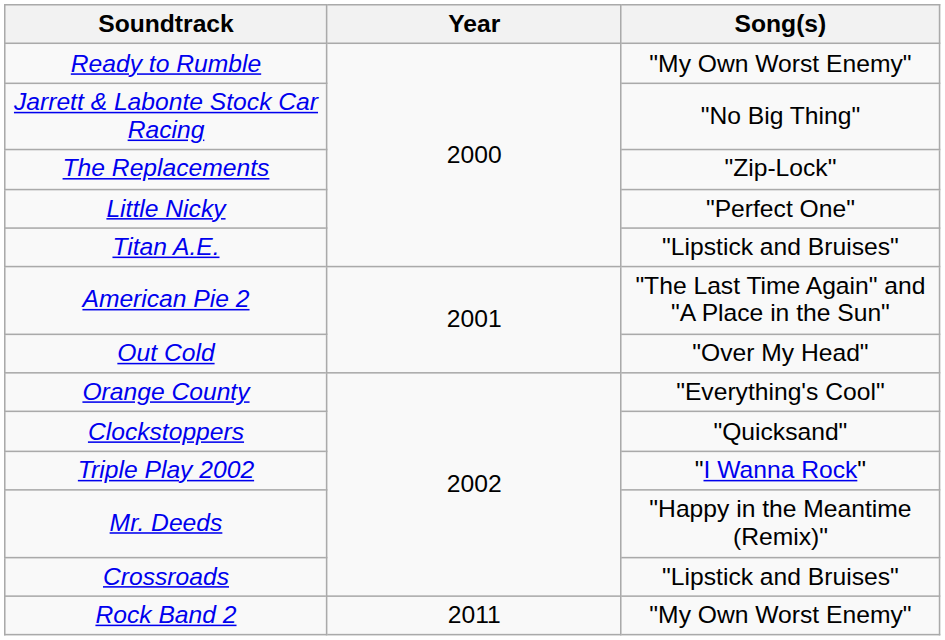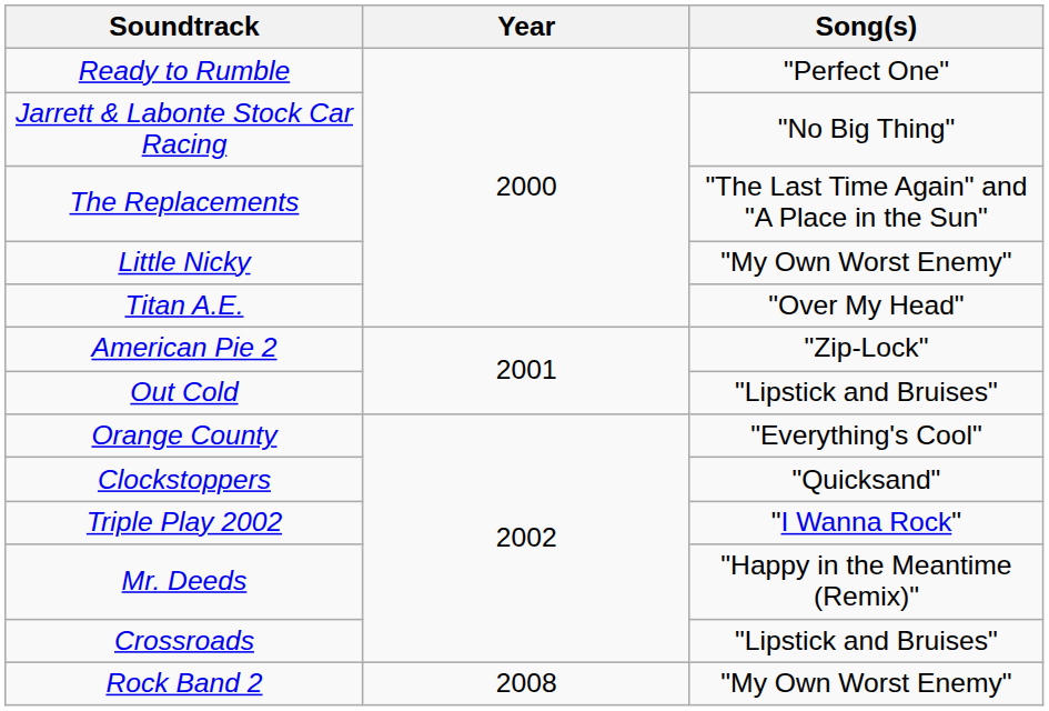 <table class="wikitable plainrowheaders" style="text-align:center">
 <tr>
 <th scope="col" style="width:15em;">Soundtrack</th>
 <th scope="col" style="width:15em;">Year</th>
 <th scope="col" style="width:15em;">Song(s)</th>
 </tr>
 <tr>
 <td><em><a href='#'>Ready to Rumble</a></em></td>
 <td rowspan=5>2000</td>
-<td>"My Own Worst Enemy"</td>
+<td>"Perfect One"</td>
 </tr>
 <tr>
 <td><em><a href='#'>Jarrett & Labonte Stock Car Racing</a></em></td>
 <td>"No Big Thing"</td>
 </tr>
 <tr>
 <td><em><a href='#'>The Replacements</a></em></td>
-<td>"Zip-Lock"</td>
+<td>"The Last Time Again" and "A Place in the Sun"</td>
 </tr>
 <tr>
 <td><em><a href='#'>Little Nicky</a></em></td>
-<td>"Perfect One"</td>
+<td>"My Own Worst Enemy"</td>
 </tr>
 <tr>
 <td><em><a href='#'>Titan A.E.</a></em></td>
-<td>"Lipstick and Bruises"</td>
+<td>"Over My Head"</td>
 </tr>
 <tr>
 <td><em><a href='#'>American Pie 2</a></em></td>
 <td rowspan=2>2001</td>
-<td>"The Last Time Again" and "A Place in the Sun"</td>
+<td>"Zip-Lock"</td>
 </tr>
 <tr>
 <td><em><a href='#'>Out Cold</a></em></td>
-<td>"Over My Head"</td>
+<td>"Lipstick and Bruises"</td>
 </tr>
 <tr>
 <td><em><a href='#'>Orange County</a></em></td>
 <td rowspan=5>2002</td>
 <td>"Everything's Cool"</td>
 </tr>
 <tr>
 <td><em><a href='#'>Clockstoppers</a></em></td>
 <td>"Quicksand"</td>
 </tr>
 <tr>
 <td><em><a href='#'>Triple Play 2002</a></em></td>
 <td>"<a href='#'>I Wanna Rock</a>"</td>
 </tr>
 <tr>
 <td><em><a href='#'>Mr. Deeds</a></em></td>
 <td>"Happy in the Meantime (Remix)"</td>
 </tr>
 <tr>
 <td><em><a href='#'>Crossroads</a></em></td>
 <td>"Lipstick and Bruises"</td>
 </tr>
 <tr>
 <td><em><a href='#'>Rock Band 2</a></em></td>
-<td>2011</td>
+<td>2008</td>
 <td>"My Own Worst Enemy"</td>
 </tr>
 </table>
